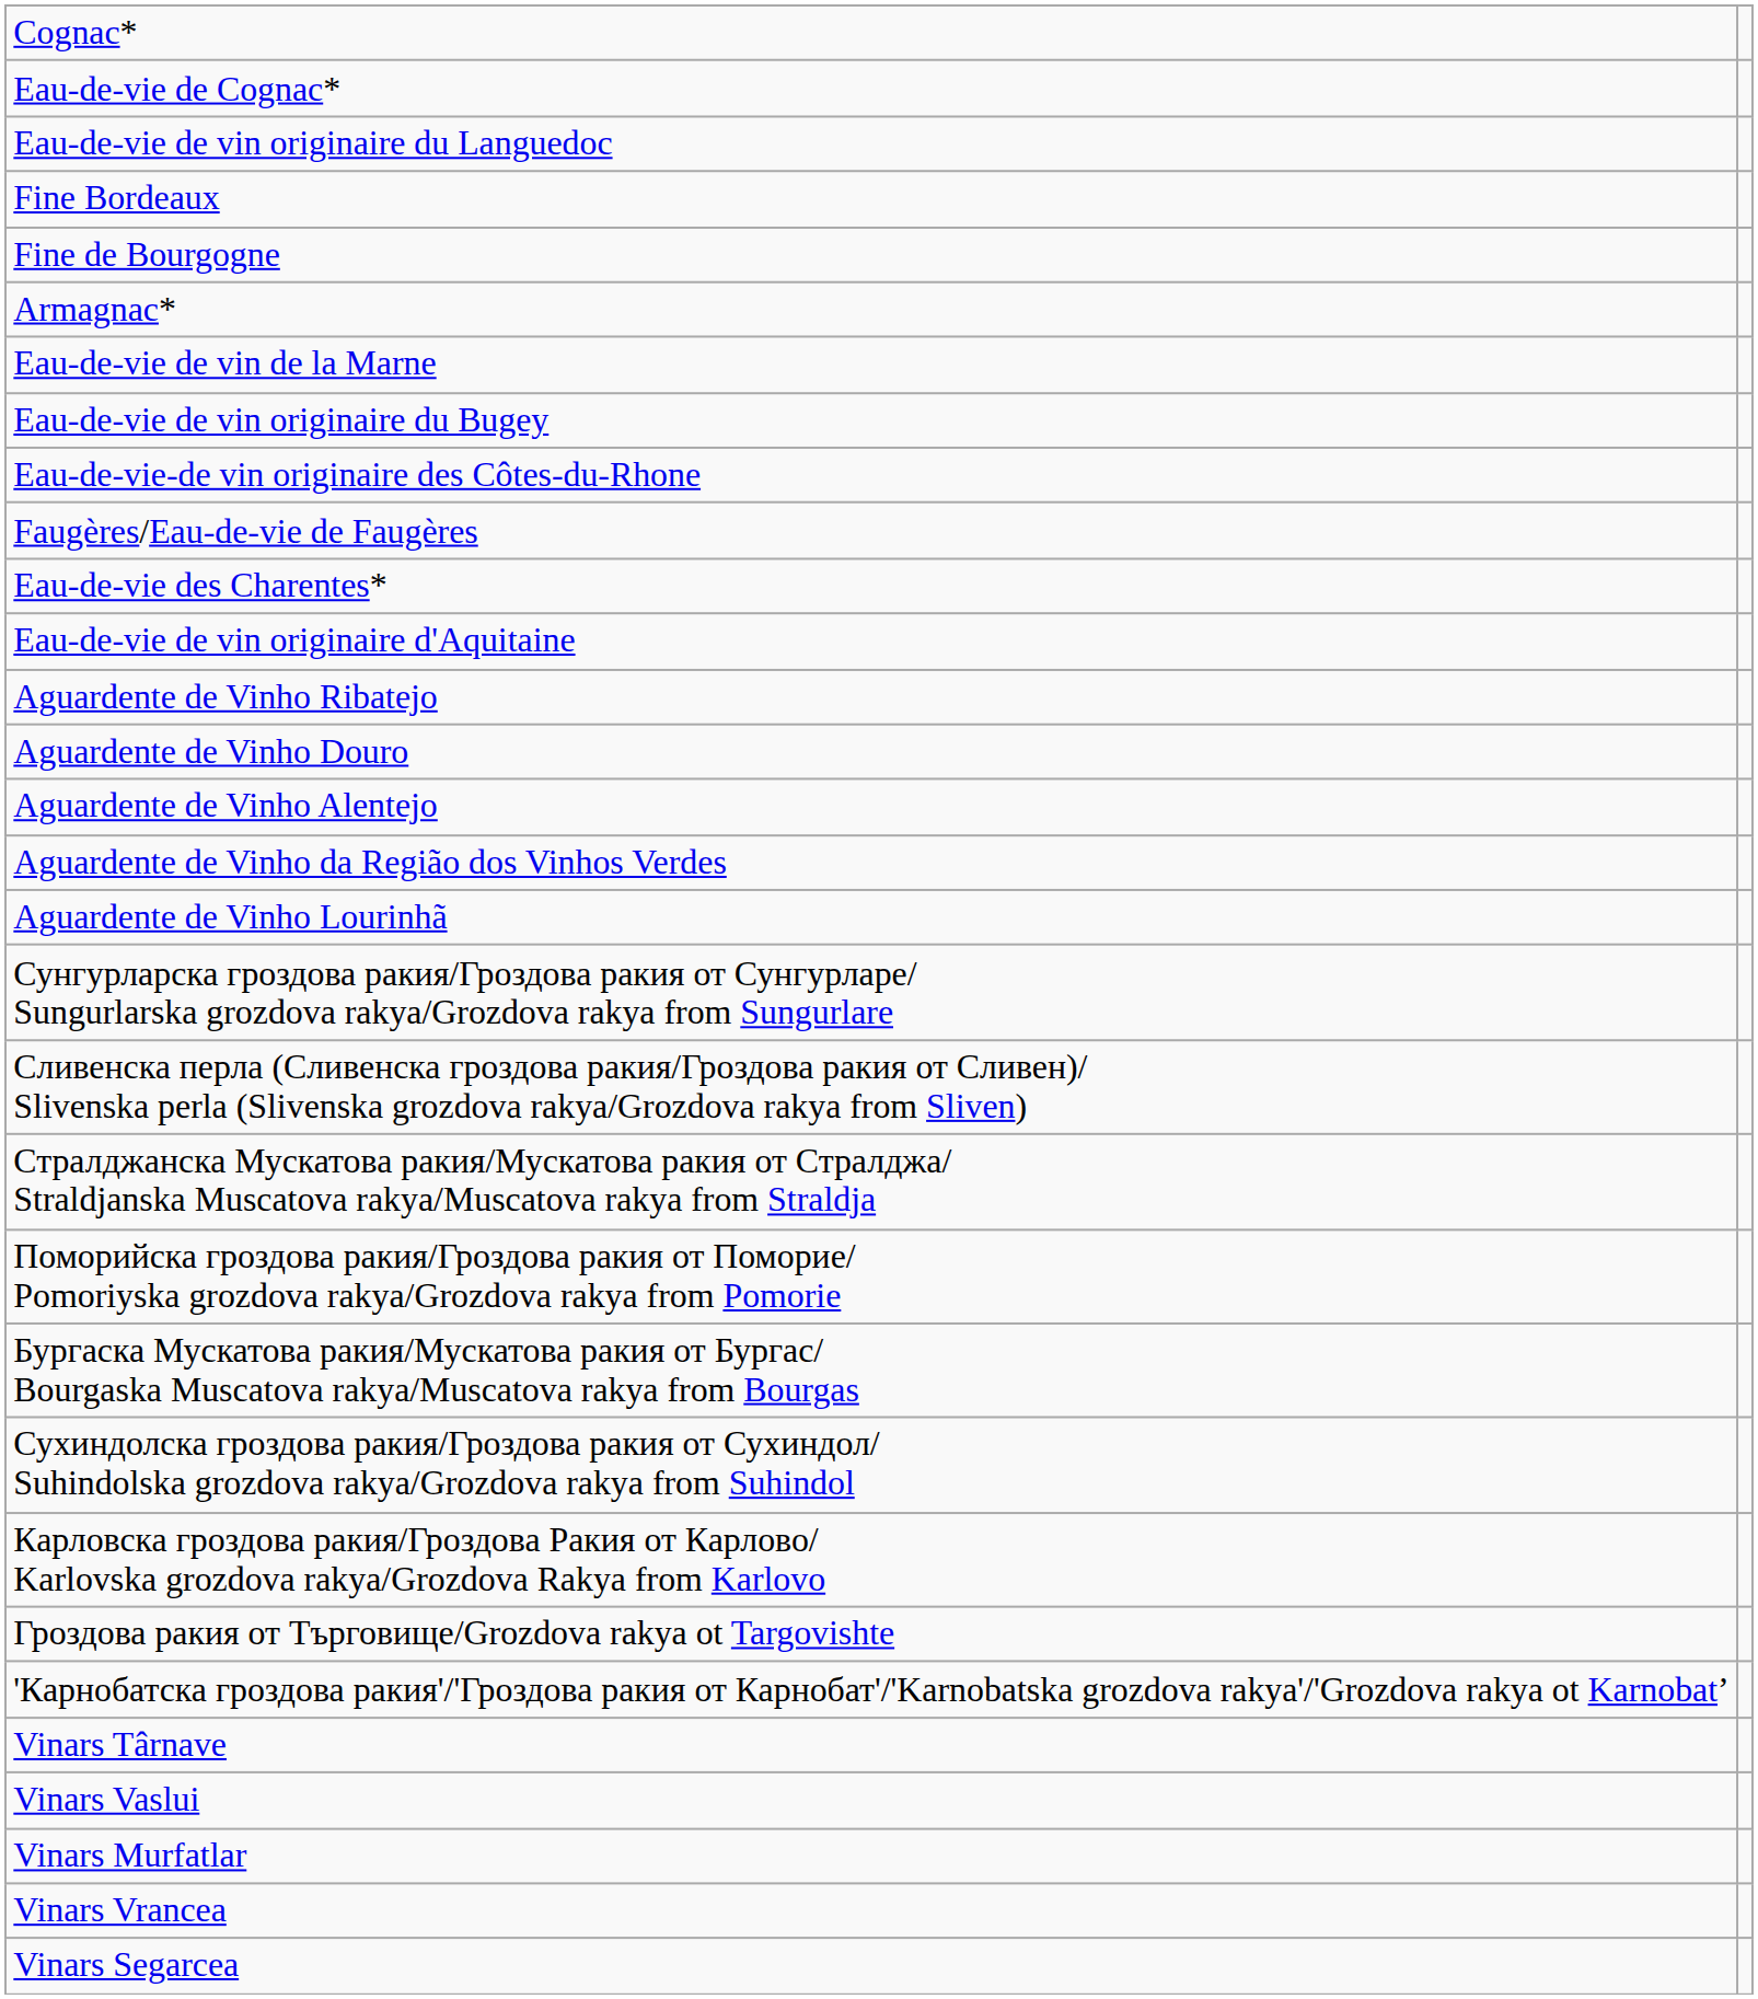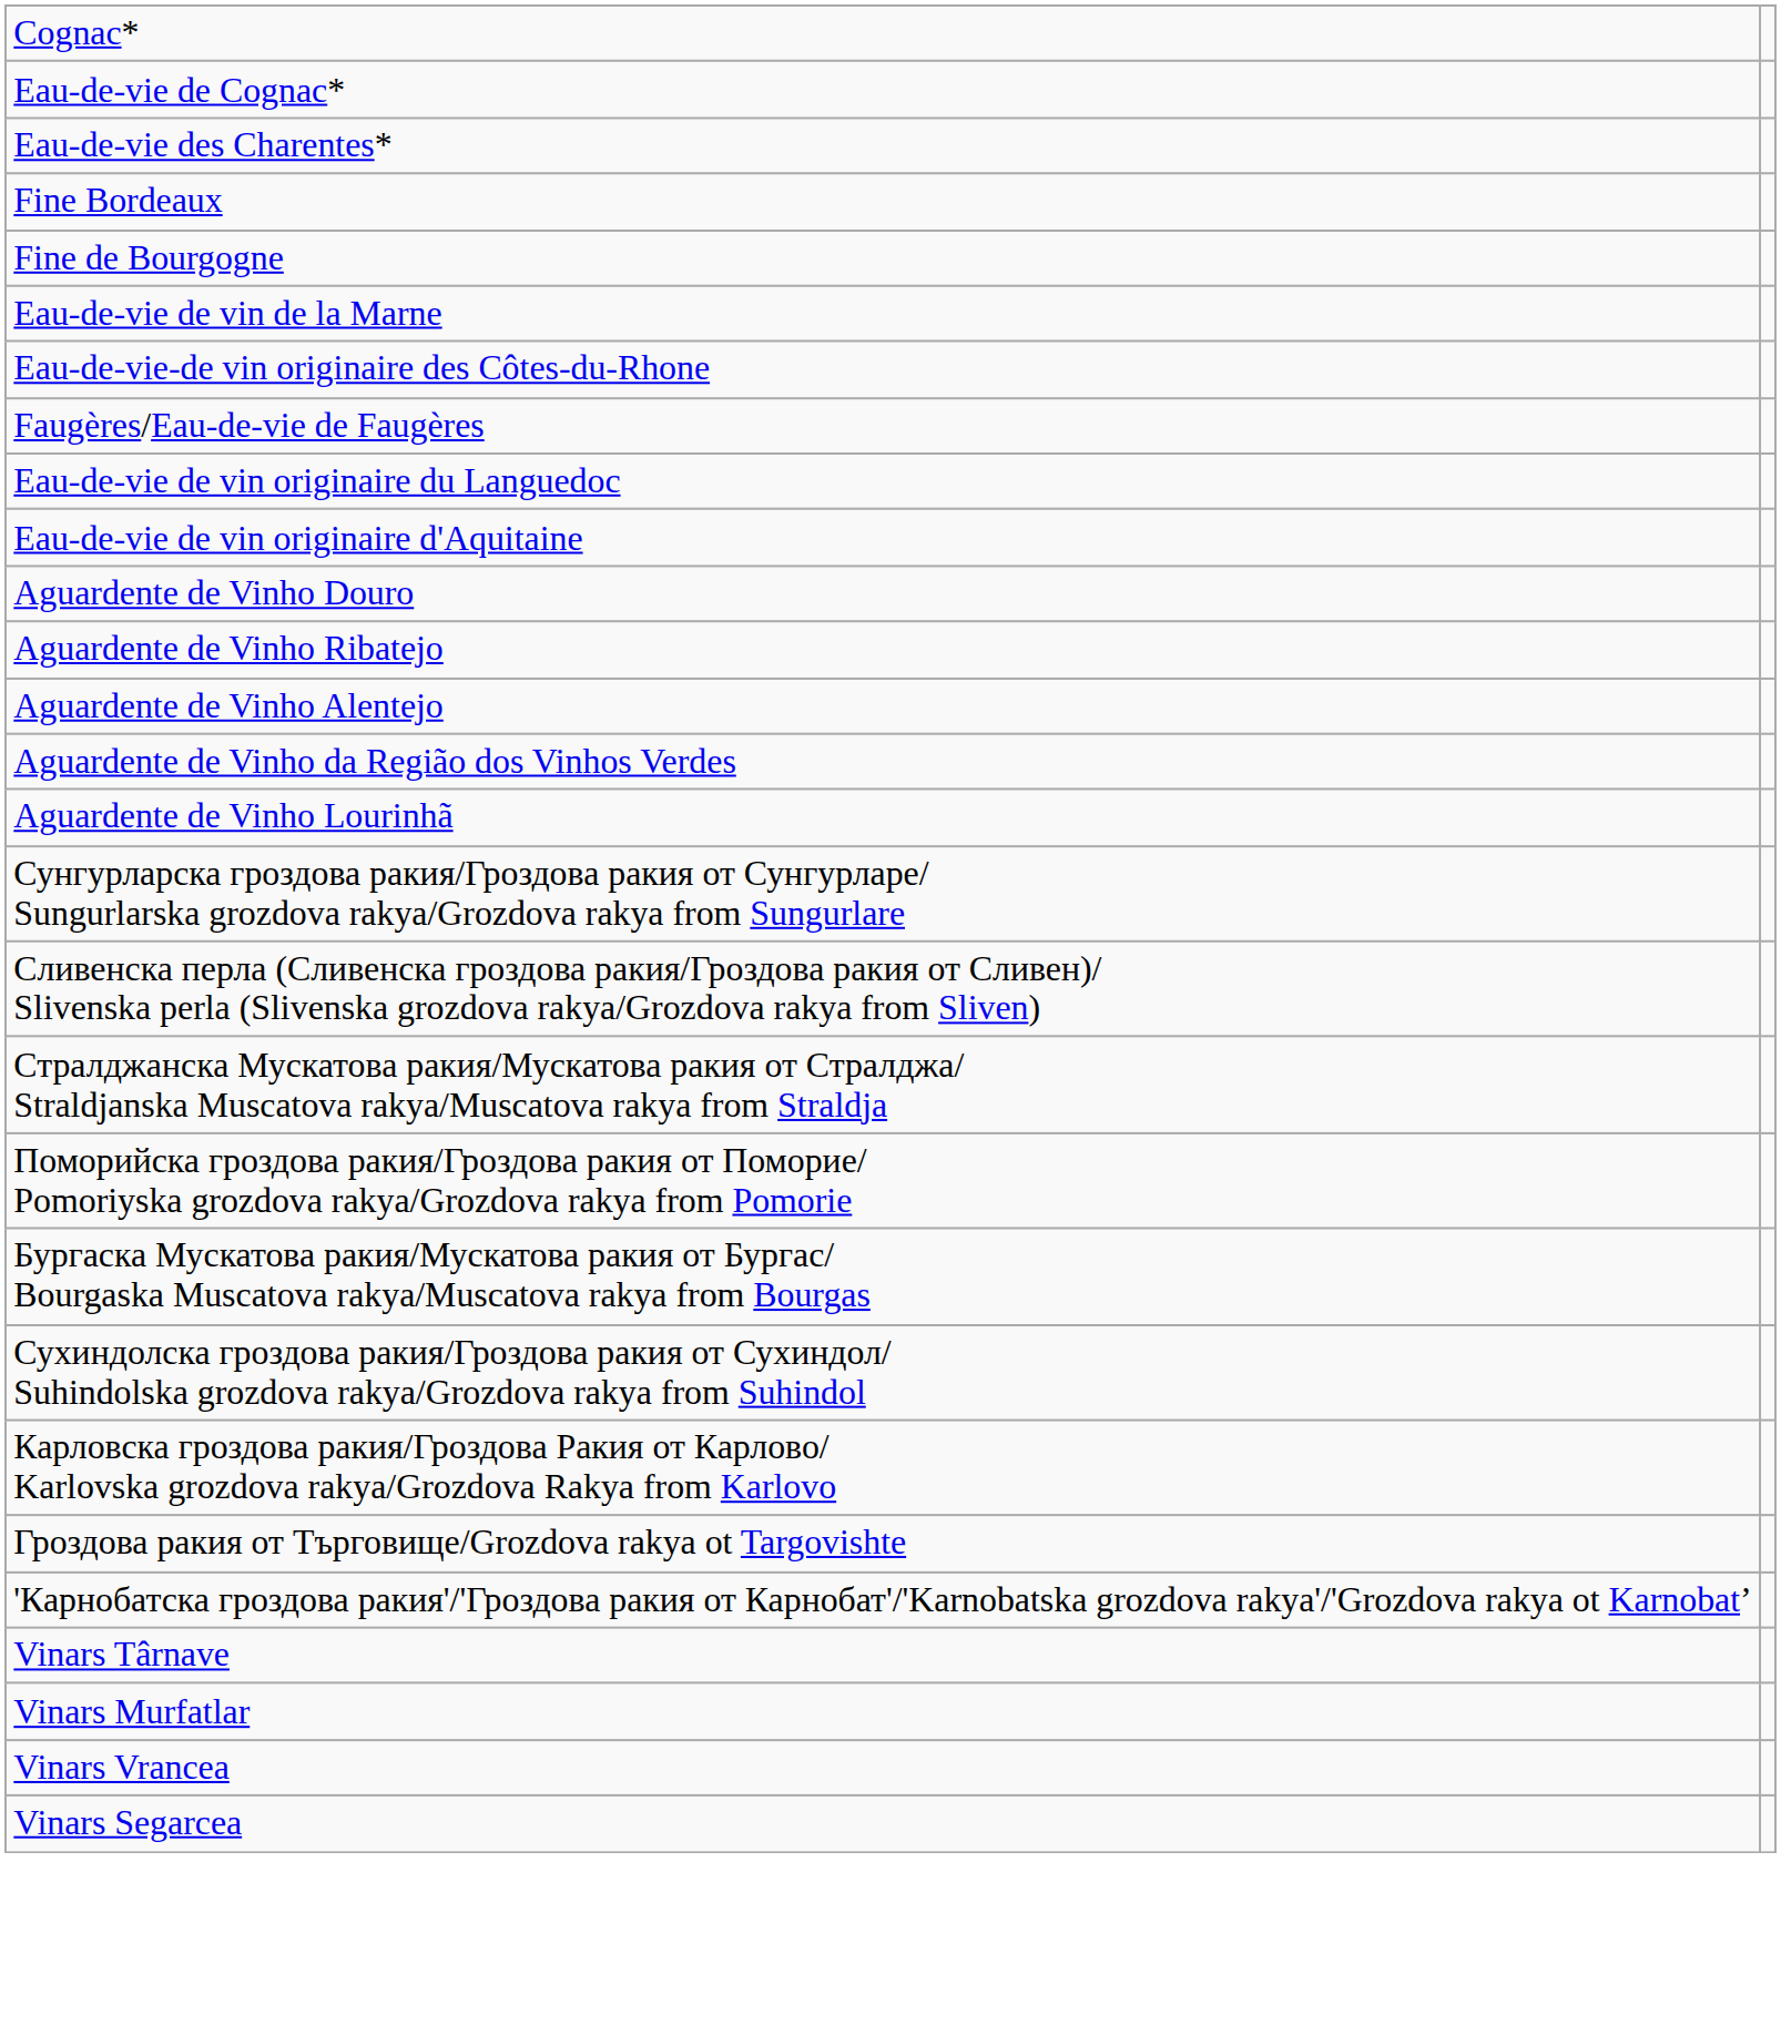 <table class="wikitable">
 <tr>
 <td><a href='#'>Cognac</a>*</td>
 <td></td>
 </tr>
 <tr>
 <td><a href='#'>Eau-de-vie de Cognac</a>*</td>
 <td></td>
 </tr>
 <tr>
-<td><a href='#'>Eau-de-vie de vin originaire du Languedoc</a></td>
+<td><a href='#'>Eau-de-vie des Charentes</a>*</td>
 <td></td>
 </tr>
 <tr>
 <td><a href='#'>Fine Bordeaux</a></td>
 <td></td>
 </tr>
 <tr>
 <td><a href='#'>Fine de Bourgogne</a></td>
 <td></td>
 </tr>
 <tr>
-<td><a href='#'>Armagnac</a>*</td>
-<td></td>
-</tr>
-<tr>
 <td><a href='#'>Eau-de-vie de vin de la Marne</a></td>
-<td></td>
-</tr>
-<tr>
-<td><a href='#'>Eau-de-vie de vin originaire du Bugey</a></td>
 <td></td>
 </tr>
 <tr>
 <td><a href='#'>Eau-de-vie-de vin originaire des Côtes-du-Rhone</a></td>
 <td></td>
 </tr>
 <tr>
 <td><a href='#'>Faugères</a>/<a href='#'>Eau-de-vie de Faugères</a></td>
 <td></td>
 </tr>
 <tr>
-<td><a href='#'>Eau-de-vie des Charentes</a>*</td>
+<td><a href='#'>Eau-de-vie de vin originaire du Languedoc</a></td>
 <td></td>
 </tr>
 <tr>
 <td><a href='#'>Eau-de-vie de vin originaire d'Aquitaine</a></td>
 <td></td>
 </tr>
 <tr>
-<td><a href='#'>Aguardente de Vinho Ribatejo</a></td>
+<td><a href='#'>Aguardente de Vinho Douro</a></td>
 <td></td>
 </tr>
 <tr>
-<td><a href='#'>Aguardente de Vinho Douro</a></td>
+<td><a href='#'>Aguardente de Vinho Ribatejo</a></td>
 <td></td>
 </tr>
 <tr>
 <td><a href='#'>Aguardente de Vinho Alentejo</a></td>
 <td></td>
 </tr>
 <tr>
 <td><a href='#'>Aguardente de Vinho da Região dos Vinhos Verdes</a></td>
 <td></td>
 </tr>
 <tr>
 <td><a href='#'>Aguardente de Vinho Lourinhã</a></td>
 <td></td>
 </tr>
 <tr>
 <td>Сунгурларска гроздова ракия/Гроздова ракия от Сунгурларе/<br>Sungurlarska grozdova rakya/Grozdova rakya from <a href='#'>Sungurlare</a></td>
 <td></td>
 </tr>
 <tr>
 <td>Сливенска перла (Сливенска гроздова ракия/Гроздова ракия от Сливен)/<br>Slivenska perla (Slivenska grozdova rakya/Grozdova rakya from <a href='#'>Sliven</a>)</td>
 <td></td>
 </tr>
 <tr>
 <td>Стралджанска Мускатова ракия/Мускатова ракия от Стралджа/<br>Straldjanska Muscatova rakya/Muscatova rakya from <a href='#'>Straldja</a></td>
 <td></td>
 </tr>
 <tr>
 <td>Поморийска гроздова ракия/Гроздова ракия от Поморие/<br>Pomoriyska grozdova rakya/Grozdova rakya from <a href='#'>Pomorie</a></td>
 <td></td>
 </tr>
 <tr>
 <td>Бургаска Мускатова ракия/Мускатова ракия от Бургас/<br>Bourgaska Muscatova rakya/Muscatova rakya from <a href='#'>Bourgas</a></td>
 <td></td>
 </tr>
 <tr>
 <td>Сухиндолска гроздова ракия/Гроздова ракия от Сухиндол/<br>Suhindolska grozdova rakya/Grozdova rakya from <a href='#'>Suhindol</a></td>
 <td></td>
 </tr>
 <tr>
 <td>Карловска гроздова ракия/Гроздова Ракия от Карлово/<br>Karlovska grozdova rakya/Grozdova Rakya from <a href='#'>Karlovo</a></td>
 <td></td>
 </tr>
 <tr>
 <td>Гроздова ракия от Търговище/Grozdova rakya ot <a href='#'>Targovishte</a></td>
 <td></td>
 </tr>
 <tr>
 <td>'Карнобатска гроздова ракия'/'Гроздова ракия от Карнобат'/'Karnobatska grozdova rakya'/'Grozdova rakya ot <a href='#'>Karnobat</a>’</td>
 <td></td>
 </tr>
 <tr>
 <td><a href='#'>Vinars Târnave</a></td>
 <td></td>
 </tr>
 <tr>
-<td><a href='#'>Vinars Vaslui</a></td>
-<td></td>
-</tr>
-<tr>
 <td><a href='#'>Vinars Murfatlar</a></td>
 <td></td>
 </tr>
 <tr>
 <td><a href='#'>Vinars Vrancea</a></td>
 <td></td>
 </tr>
 <tr>
 <td><a href='#'>Vinars Segarcea</a></td>
 <td></td>
 </tr>
 <tr>
 </tr>
 </table>
